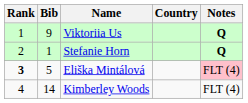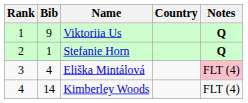 <table class="wikitable" style="text-align:center;">
 <tr>
 <th>Rank</th>
 <th>Bib</th>
 <th>Name</th>
 <th>Country</th>
 <th>Notes</th>
 </tr>
 <tr bgcolor=ccffcc>
 <td>1</td>
 <td>9</td>
 <td align=left><a href='#'>Viktoriia Us</a></td>
 <td align=left></td>
 <td><strong>Q</strong></td>
 </tr>
 <tr bgcolor=ccffcc>
 <td>2</td>
 <td>1</td>
 <td align=left><a href='#'>Stefanie Horn</a></td>
 <td align=left></td>
 <td><strong>Q</strong></td>
 </tr>
 <tr>
-<td><strong>3</strong></td>
-<td>5</td>
+<td>3</td>
+<td>4</td>
 <td align=left><a href='#'>Eliška Mintálová</a></td>
 <td align=left></td>
 <td style="background: pink;">FLT (4)</td>
 </tr>
 <tr>
 <td>4</td>
 <td>14</td>
 <td align=left><a href='#'>Kimberley Woods</a></td>
 <td align=left></td>
 <td>FLT (4)</td>
 </tr>
 </table>
